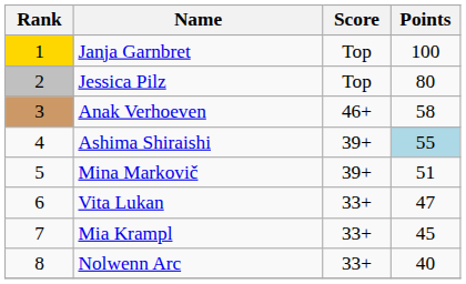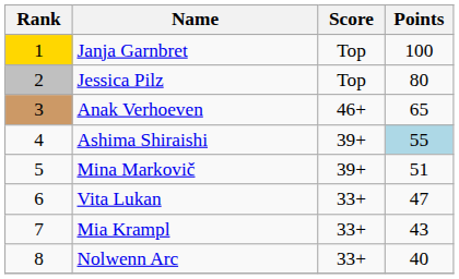 <table class="wikitable">
 <tr>
 <th width = "50">Rank</th>
 <th width = "200">Name</th>
 <th width = "50">Score</th>
 <th width = "50">Points</th>
 </tr>
 <tr>
 <td align="center" style="background: gold">1</td>
 <td> <a href='#'>Janja Garnbret</a></td>
 <td align="center">Top</td>
 <td align="center">100</td>
 </tr>
 <tr>
 <td align="center" style="background: silver">2</td>
 <td> <a href='#'>Jessica Pilz</a></td>
 <td align="center">Top</td>
 <td align="center">80</td>
 </tr>
 <tr>
 <td align="center" style="background: #cc9966">3</td>
 <td> <a href='#'>Anak Verhoeven</a></td>
 <td align="center">46+</td>
-<td align="center">58</td>
+<td align="center">65</td>
 </tr>
 <tr>
 <td align="center">4</td>
 <td> <a href='#'>Ashima Shiraishi</a></td>
 <td align="center">39+</td>
 <td align="center" style="background: lightblue;">55</td>
 </tr>
 <tr>
 <td align="center">5</td>
 <td> <a href='#'>Mina Markovič</a></td>
 <td align="center">39+</td>
 <td align="center">51</td>
 </tr>
 <tr>
 <td align="center">6</td>
 <td> <a href='#'>Vita Lukan</a></td>
 <td align="center">33+</td>
 <td align="center">47</td>
 </tr>
 <tr>
 <td align="center">7</td>
 <td> <a href='#'>Mia Krampl</a></td>
 <td align="center">33+</td>
-<td align="center">45</td>
+<td align="center">43</td>
 </tr>
 <tr>
 <td align="center">8</td>
 <td> <a href='#'>Nolwenn Arc</a></td>
 <td align="center">33+</td>
 <td align="center">40</td>
 </tr>
 <tr>
 </tr>
 </table>
